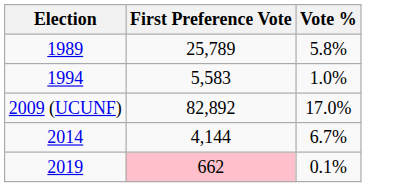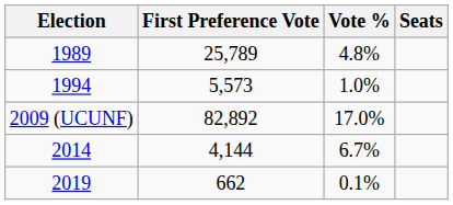 <table class="wikitable sortable" style="font-size:95%">
 <tr>
 <th>Election</th>
 <th>First Preference Vote</th>
 <th>Vote %</th>
+<th>Seats</th>
 </tr>
 <tr>
 <td align=center><a href='#'>1989</a></td>
 <td align=center>25,789</td>
-<td align=center>5.8%</td>
+<td align=center>4.8%</td>
+<td align=center></td>
 </tr>
 <tr>
 <td align=center><a href='#'>1994</a></td>
-<td align=center>5,583</td>
+<td align=center>5,573</td>
 <td align=center>1.0%</td>
+<td align=center></td>
 </tr>
 <tr>
 <td align=center><a href='#'>2009</a> (<a href='#'>UCUNF</a>)</td>
 <td align=center>82,892</td>
 <td align=center>17.0%</td>
+<td align=left></td>
 </tr>
 <tr>
 <td align=center><a href='#'>2014</a></td>
 <td align=center>4,144</td>
 <td align=center>6.7%</td>
+<td align=center></td>
 </tr>
 <tr>
 <td align=center><a href='#'>2019</a></td>
-<td align=center style="background: pink;">662</td>
+<td align=center>662</td>
 <td align=center>0.1%</td>
+<td align=center></td>
 </tr>
 </table>
